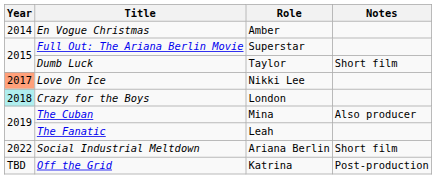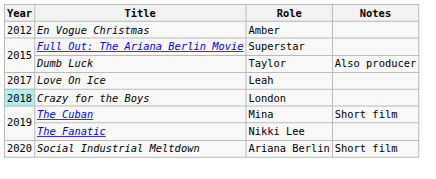 <table class="wikitable sortable">
 <tr>
 <th>Year</th>
 <th>Title</th>
 <th>Role</th>
 <th class="unsortable">Notes</th>
 </tr>
 <tr>
-<td>2014</td>
+<td>2012</td>
 <td><em>En Vogue Christmas</em></td>
 <td>Amber</td>
 <td></td>
 </tr>
 <tr>
 <td rowspan="2">2015</td>
 <td><em><a href='#'>Full Out: The Ariana Berlin Movie</a></em></td>
 <td>Superstar</td>
 <td></td>
 </tr>
 <tr>
 <td><em>Dumb Luck</em></td>
 <td>Taylor</td>
-<td>Short film</td>
+<td>Also producer</td>
 </tr>
 <tr>
-<td style="background: lightsalmon;">2017</td>
+<td>2017</td>
 <td><em>Love On Ice</em></td>
-<td>Nikki Lee</td>
+<td>Leah</td>
 <td></td>
 </tr>
 <tr>
 <td style="background: paleturquoise;">2018</td>
 <td><em>Crazy for the Boys</em></td>
 <td>London</td>
 <td></td>
 </tr>
 <tr>
 <td rowspan="2">2019</td>
 <td data-sort-value="Cuban, The"><em><a href='#'>The Cuban</a></em></td>
 <td>Mina</td>
-<td>Also producer</td>
+<td>Short film</td>
 </tr>
 <tr>
 <td data-sort-value="Fanatic, The"><em><a href='#'>The Fanatic</a></em></td>
-<td>Leah</td>
+<td>Nikki Lee</td>
 <td></td>
 </tr>
 <tr>
-<td>2022</td>
+<td>2020</td>
 <td><em>Social Industrial Meltdown</em></td>
 <td>Ariana Berlin</td>
 <td>Short film</td>
 </tr>
-<tr>
-<td>TBD</td>
-<td><em><a href='#'>Off the Grid</a></em></td>
-<td>Katrina</td>
-<td>Post-production</td>
-</tr>
 </table>
